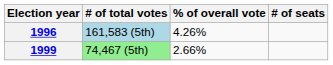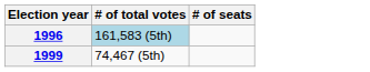 <table class="wikitable">
 <tr>
 <th>Election year</th>
 <th># of total votes</th>
-<th>% of overall vote</th>
 <th># of seats</th>
 </tr>
 <tr>
 <th><a href='#'>1996</a></th>
 <td style="background: lightblue;">161,583 (5th)</td>
-<td>4.26%</td>
 <td></td>
 </tr>
 <tr>
 <th><a href='#'>1999</a></th>
-<td style="background: lightgreen;">74,467 (5th)</td>
-<td>2.66%</td>
+<td>74,467 (5th)</td>
 <td></td>
 </tr>
 </table>
